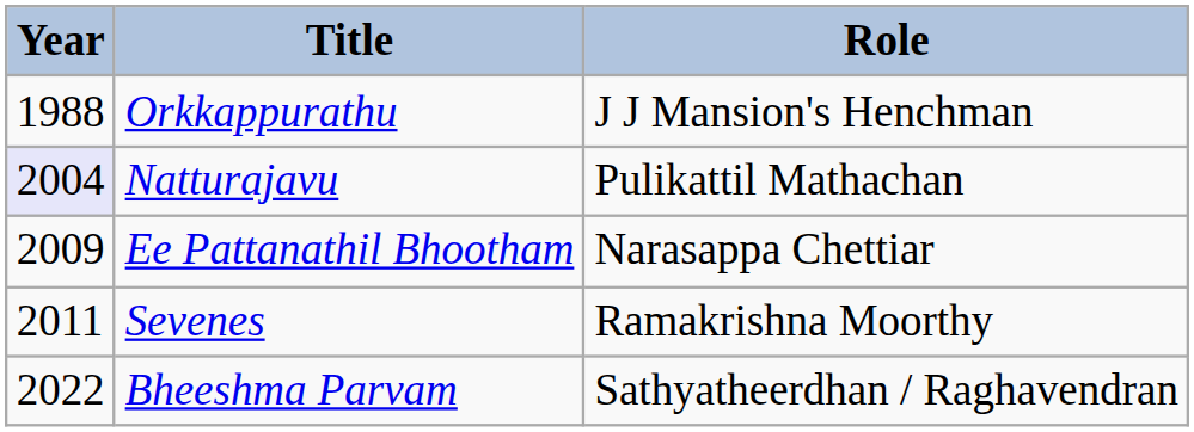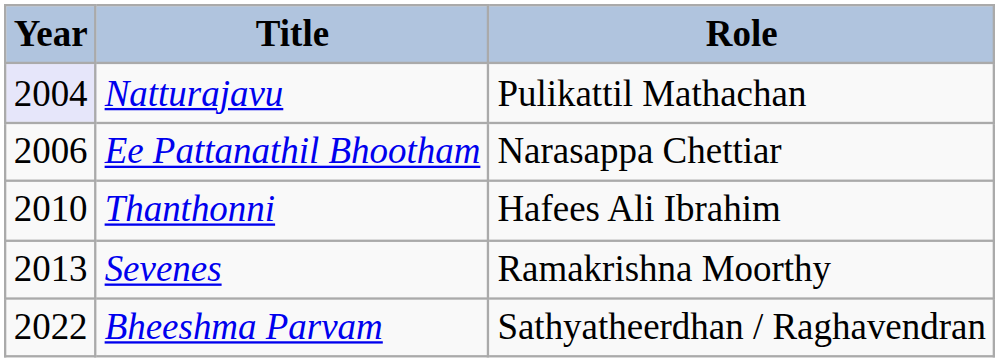 <table class="wikitable">
 <tr>
 <th style="background:#B0C4DE;">Year</th>
 <th style="background:#B0C4DE;">Title</th>
 <th style="background:#B0C4DE;">Role</th>
 </tr>
 <tr>
-<td>1988</td>
-<td><em><a href='#'>Orkkappurathu</a></em></td>
-<td>J J Mansion's Henchman</td>
-</tr>
-<tr>
 <td style="background: lavender;">2004</td>
 <td><em><a href='#'>Natturajavu</a></em></td>
 <td>Pulikattil Mathachan</td>
 </tr>
 <tr>
-<td>2009</td>
+<td>2006</td>
 <td><em><a href='#'>Ee Pattanathil Bhootham</a></em></td>
 <td>Narasappa Chettiar</td>
 </tr>
 <tr>
-<td>2011</td>
+<td>2010</td>
+<td><em><a href='#'>Thanthonni</a></em></td>
+<td>Hafees Ali Ibrahim</td>
+</tr>
+<tr>
+<td>2013</td>
 <td><em><a href='#'>Sevenes</a></em></td>
 <td>Ramakrishna Moorthy</td>
 </tr>
 <tr>
 <td>2022</td>
 <td><em><a href='#'>Bheeshma Parvam</a></em></td>
 <td>Sathyatheerdhan / Raghavendran</td>
 </tr>
 </table>
